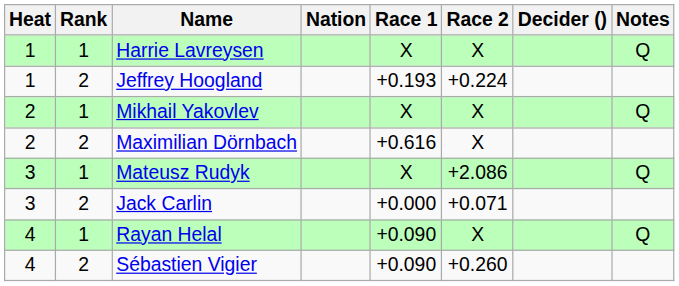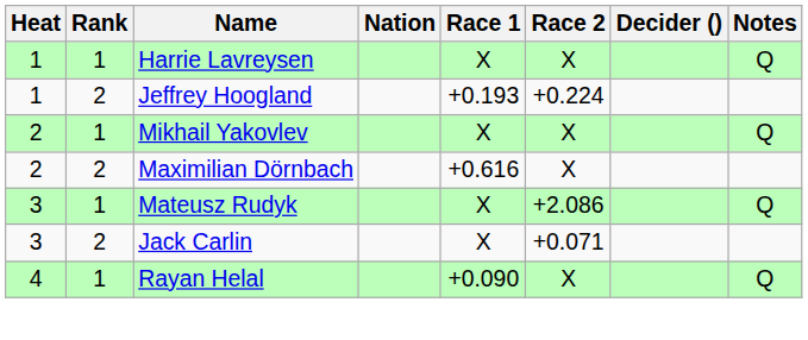 <table class="wikitable sortable" style="text-align:center">
 <tr>
 <th>Heat</th>
 <th>Rank</th>
 <th>Name</th>
 <th>Nation</th>
 <th>Race 1</th>
 <th>Race 2</th>
 <th>Decider ()</th>
 <th>Notes</th>
 </tr>
 <tr bgcolor=bbffbb>
 <td>1</td>
 <td>1</td>
 <td align=left><a href='#'>Harrie Lavreysen</a></td>
 <td align=left></td>
 <td>X</td>
 <td>X</td>
 <td></td>
 <td>Q</td>
 </tr>
 <tr>
 <td>1</td>
 <td>2</td>
 <td align=left><a href='#'>Jeffrey Hoogland</a></td>
 <td align=left></td>
 <td>+0.193</td>
 <td>+0.224</td>
 <td></td>
 <td></td>
 </tr>
 <tr bgcolor=bbffbb>
 <td>2</td>
 <td>1</td>
 <td align=left><a href='#'>Mikhail Yakovlev</a></td>
 <td align=left></td>
 <td>X</td>
 <td>X</td>
 <td></td>
 <td>Q</td>
 </tr>
 <tr>
 <td>2</td>
 <td>2</td>
 <td align=left><a href='#'>Maximilian Dörnbach</a></td>
 <td align=left></td>
 <td>+0.616</td>
 <td>X</td>
 <td></td>
 <td></td>
 </tr>
 <tr bgcolor=bbffbb>
 <td>3</td>
 <td>1</td>
 <td align=left><a href='#'>Mateusz Rudyk</a></td>
 <td align=left></td>
 <td>X</td>
 <td>+2.086</td>
 <td></td>
 <td>Q</td>
 </tr>
 <tr>
 <td>3</td>
 <td>2</td>
 <td align=left><a href='#'>Jack Carlin</a></td>
 <td align=left></td>
-<td>+0.000</td>
+<td>X</td>
 <td>+0.071</td>
 <td></td>
 <td></td>
 </tr>
 <tr bgcolor=bbffbb>
 <td>4</td>
 <td>1</td>
 <td align=left><a href='#'>Rayan Helal</a></td>
 <td align=left></td>
 <td>+0.090</td>
 <td>X</td>
 <td></td>
 <td>Q</td>
 </tr>
-<tr>
-<td>4</td>
-<td>2</td>
-<td align=left><a href='#'>Sébastien Vigier</a></td>
-<td align=left></td>
-<td>+0.090</td>
-<td>+0.260</td>
-<td></td>
-<td></td>
-</tr>
 </table>
